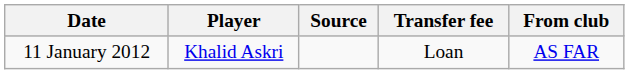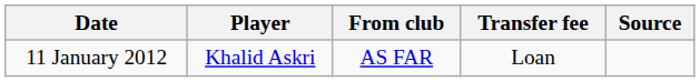 <table class="wikitable sortable" style="width:70%; text-align:center; font-size:85%; text-align:centre;">
 <tr>
 <th>Date</th>
 <th>Player</th>
+<th>From club</th>
+<th>Transfer fee</th>
 <th>Source</th>
-<th>Transfer fee</th>
-<th>From club</th>
 </tr>
 <tr>
 <td>11 January 2012</td>
 <td> <a href='#'>Khalid Askri</a></td>
+<td><a href='#'>AS FAR</a></td>
+<td>Loan</td>
 <td></td>
-<td>Loan</td>
-<td><a href='#'>AS FAR</a></td>
 </tr>
 </table>
